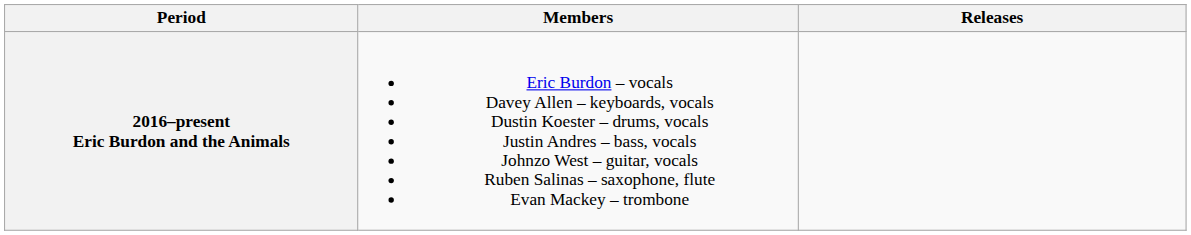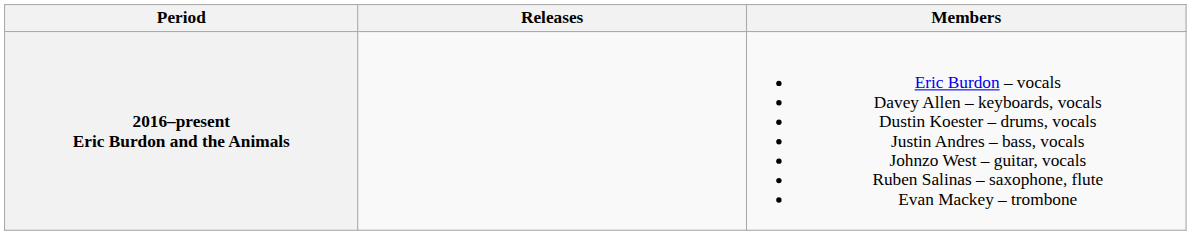 <table class="wikitable plainrowheaders" style="text-align:center;">
 <tr>
 <th scope="col" style="width:20em;">Period</th>
+<th scope="col" style="width:22em;">Releases</th>
 <th scope="col" style="width:25em;">Members</th>
-<th scope="col" style="width:22em;">Releases</th>
 </tr>
 <tr>
 <th>2016–present<br>Eric Burdon and the Animals</th>
+<td></td>
 <td><br><ul><li><a href='#'>Eric Burdon</a> – vocals</li><li>Davey Allen – keyboards, vocals</li><li>Dustin Koester – drums, vocals</li><li>Justin Andres – bass, vocals</li><li>Johnzo West – guitar, vocals</li><li>Ruben Salinas – saxophone, flute</li><li>Evan Mackey – trombone</li></ul></td>
-<td></td>
 </tr>
 </table>
